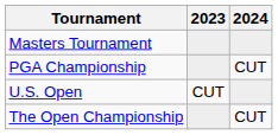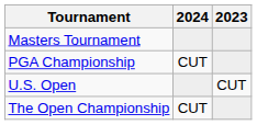 <table class="wikitable" style="font-size:95%;text-align:center;">
 <tr>
 <th>Tournament</th>
+<th>2024</th>
 <th>2023</th>
-<th>2024</th>
 </tr>
 <tr>
 <td align=left><a href='#'>Masters Tournament</a></td>
 <td style="background:#eeeeee;"></td>
 <td style="background:#eeeeee;"></td>
 </tr>
 <tr>
 <td align=left><a href='#'>PGA Championship</a></td>
+<td>CUT</td>
+<td style="background:#eeeeee;"></td>
+</tr>
+<tr>
+<td align=left><a href='#'>U.S. Open</a></td>
 <td style="background:#eeeeee;"></td>
 <td>CUT</td>
 </tr>
 <tr>
-<td align=left><a href='#'>U.S. Open</a></td>
+<td align=left><a href='#'>The Open Championship</a></td>
 <td>CUT</td>
 <td style="background:#eeeeee;"></td>
 </tr>
-<tr>
-<td align=left><a href='#'>The Open Championship</a></td>
-<td style="background:#eeeeee;"></td>
-<td>CUT</td>
-</tr>
 </table>
